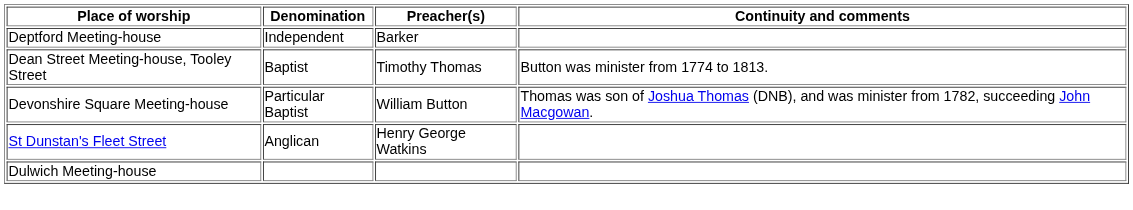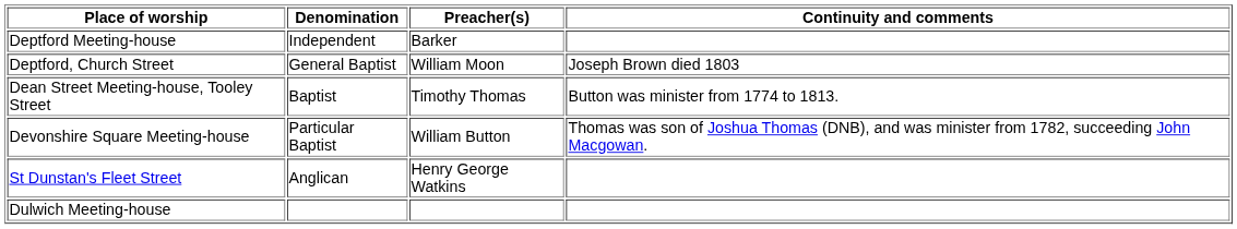 <table border=1>
 <tr>
 <th>Place of worship</th>
 <th>Denomination</th>
 <th>Preacher(s)</th>
 <th>Continuity and comments</th>
 </tr>
 <tr>
 <td>Deptford Meeting-house</td>
 <td>Independent</td>
 <td>Barker</td>
 <td></td>
+</tr>
+<tr>
+<td>Deptford, Church Street</td>
+<td>General Baptist</td>
+<td>William Moon</td>
+<td>Joseph Brown died 1803</td>
 </tr>
 <tr>
 <td>Dean Street Meeting-house, Tooley Street</td>
 <td>Baptist</td>
 <td>Timothy Thomas</td>
 <td>Button was minister from 1774 to 1813.</td>
 </tr>
 <tr>
 <td>Devonshire Square Meeting-house</td>
 <td>Particular Baptist</td>
 <td>William Button</td>
 <td>Thomas was son of <a href='#'>Joshua Thomas</a> (DNB), and was minister from 1782, succeeding <a href='#'>John Macgowan</a>.</td>
 </tr>
 <tr>
 <td><a href='#'>St Dunstan's Fleet Street</a></td>
 <td>Anglican</td>
 <td>Henry George Watkins</td>
 <td></td>
 </tr>
 <tr>
 <td>Dulwich Meeting-house</td>
 <td></td>
 <td></td>
 <td></td>
 </tr>
 </table>
